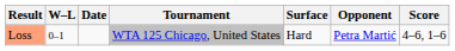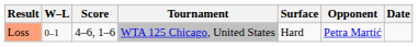 <table class="sortable wikitable nowrap">
 <tr>
 <th>Result</th>
 <th class="unsortable">W–L</th>
-<th>Date</th>
+<th>Score</th>
 <th>Tournament</th>
 <th>Surface</th>
 <th>Opponent</th>
-<th>Score</th>
+<th>Date</th>
 </tr>
 <tr>
 <td bgcolor=FFA07A>Loss</td>
 <td><small>0–1</small></td>
-<td><a href='#'></a></td>
+<td>4–6, 1–6</td>
 <td style="background:silver;"><a href='#'>WTA 125 Chicago</a>, United States</td>
 <td>Hard</td>
 <td> <a href='#'>Petra Martić</a></td>
-<td>4–6, 1–6</td>
+<td><a href='#'></a></td>
 </tr>
 </table>
